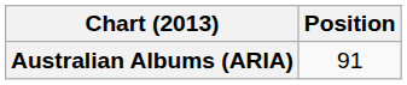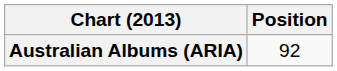 <table class="wikitable plainrowheaders" style="text-align:center;">
 <tr>
 <th>Chart (2013)</th>
 <th>Position</th>
 </tr>
 <tr>
 <th scope="row">Australian Albums (ARIA)</th>
-<td>91</td>
+<td>92</td>
 </tr>
 </table>
